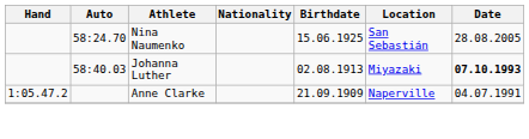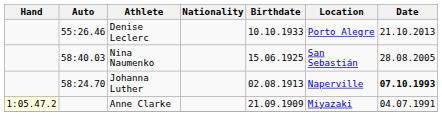 <table class="wikitable">
 <tr>
 <th>Hand</th>
 <th>Auto</th>
 <th>Athlete</th>
 <th>Nationality</th>
 <th>Birthdate</th>
 <th>Location</th>
 <th>Date</th>
 </tr>
 <tr>
 <td></td>
-<td>58:24.70</td>
+<td>55:26.46</td>
+<td>Denise Leclerc</td>
+<td></td>
+<td>10.10.1933</td>
+<td><a href='#'>Porto Alegre</a></td>
+<td>21.10.2013</td>
+</tr>
+<tr>
+<td></td>
+<td>58:40.03</td>
 <td>Nina Naumenko</td>
 <td></td>
 <td>15.06.1925</td>
 <td><a href='#'>San Sebastián</a></td>
 <td>28.08.2005</td>
 </tr>
 <tr>
 <td></td>
-<td>58:40.03</td>
+<td>58:24.70</td>
 <td>Johanna Luther</td>
 <td></td>
 <td>02.08.1913</td>
-<td><a href='#'>Miyazaki</a></td>
+<td><a href='#'>Naperville</a></td>
 <td><strong>07.10.1993</strong></td>
 </tr>
 <tr>
-<td>1:05.47.2</td>
+<td style="background: lightyellow;">1:05.47.2</td>
 <td></td>
 <td>Anne Clarke</td>
 <td></td>
 <td>21.09.1909</td>
-<td><a href='#'>Naperville</a></td>
+<td><a href='#'>Miyazaki</a></td>
 <td>04.07.1991</td>
 </tr>
 <tr>
 </tr>
 </table>
